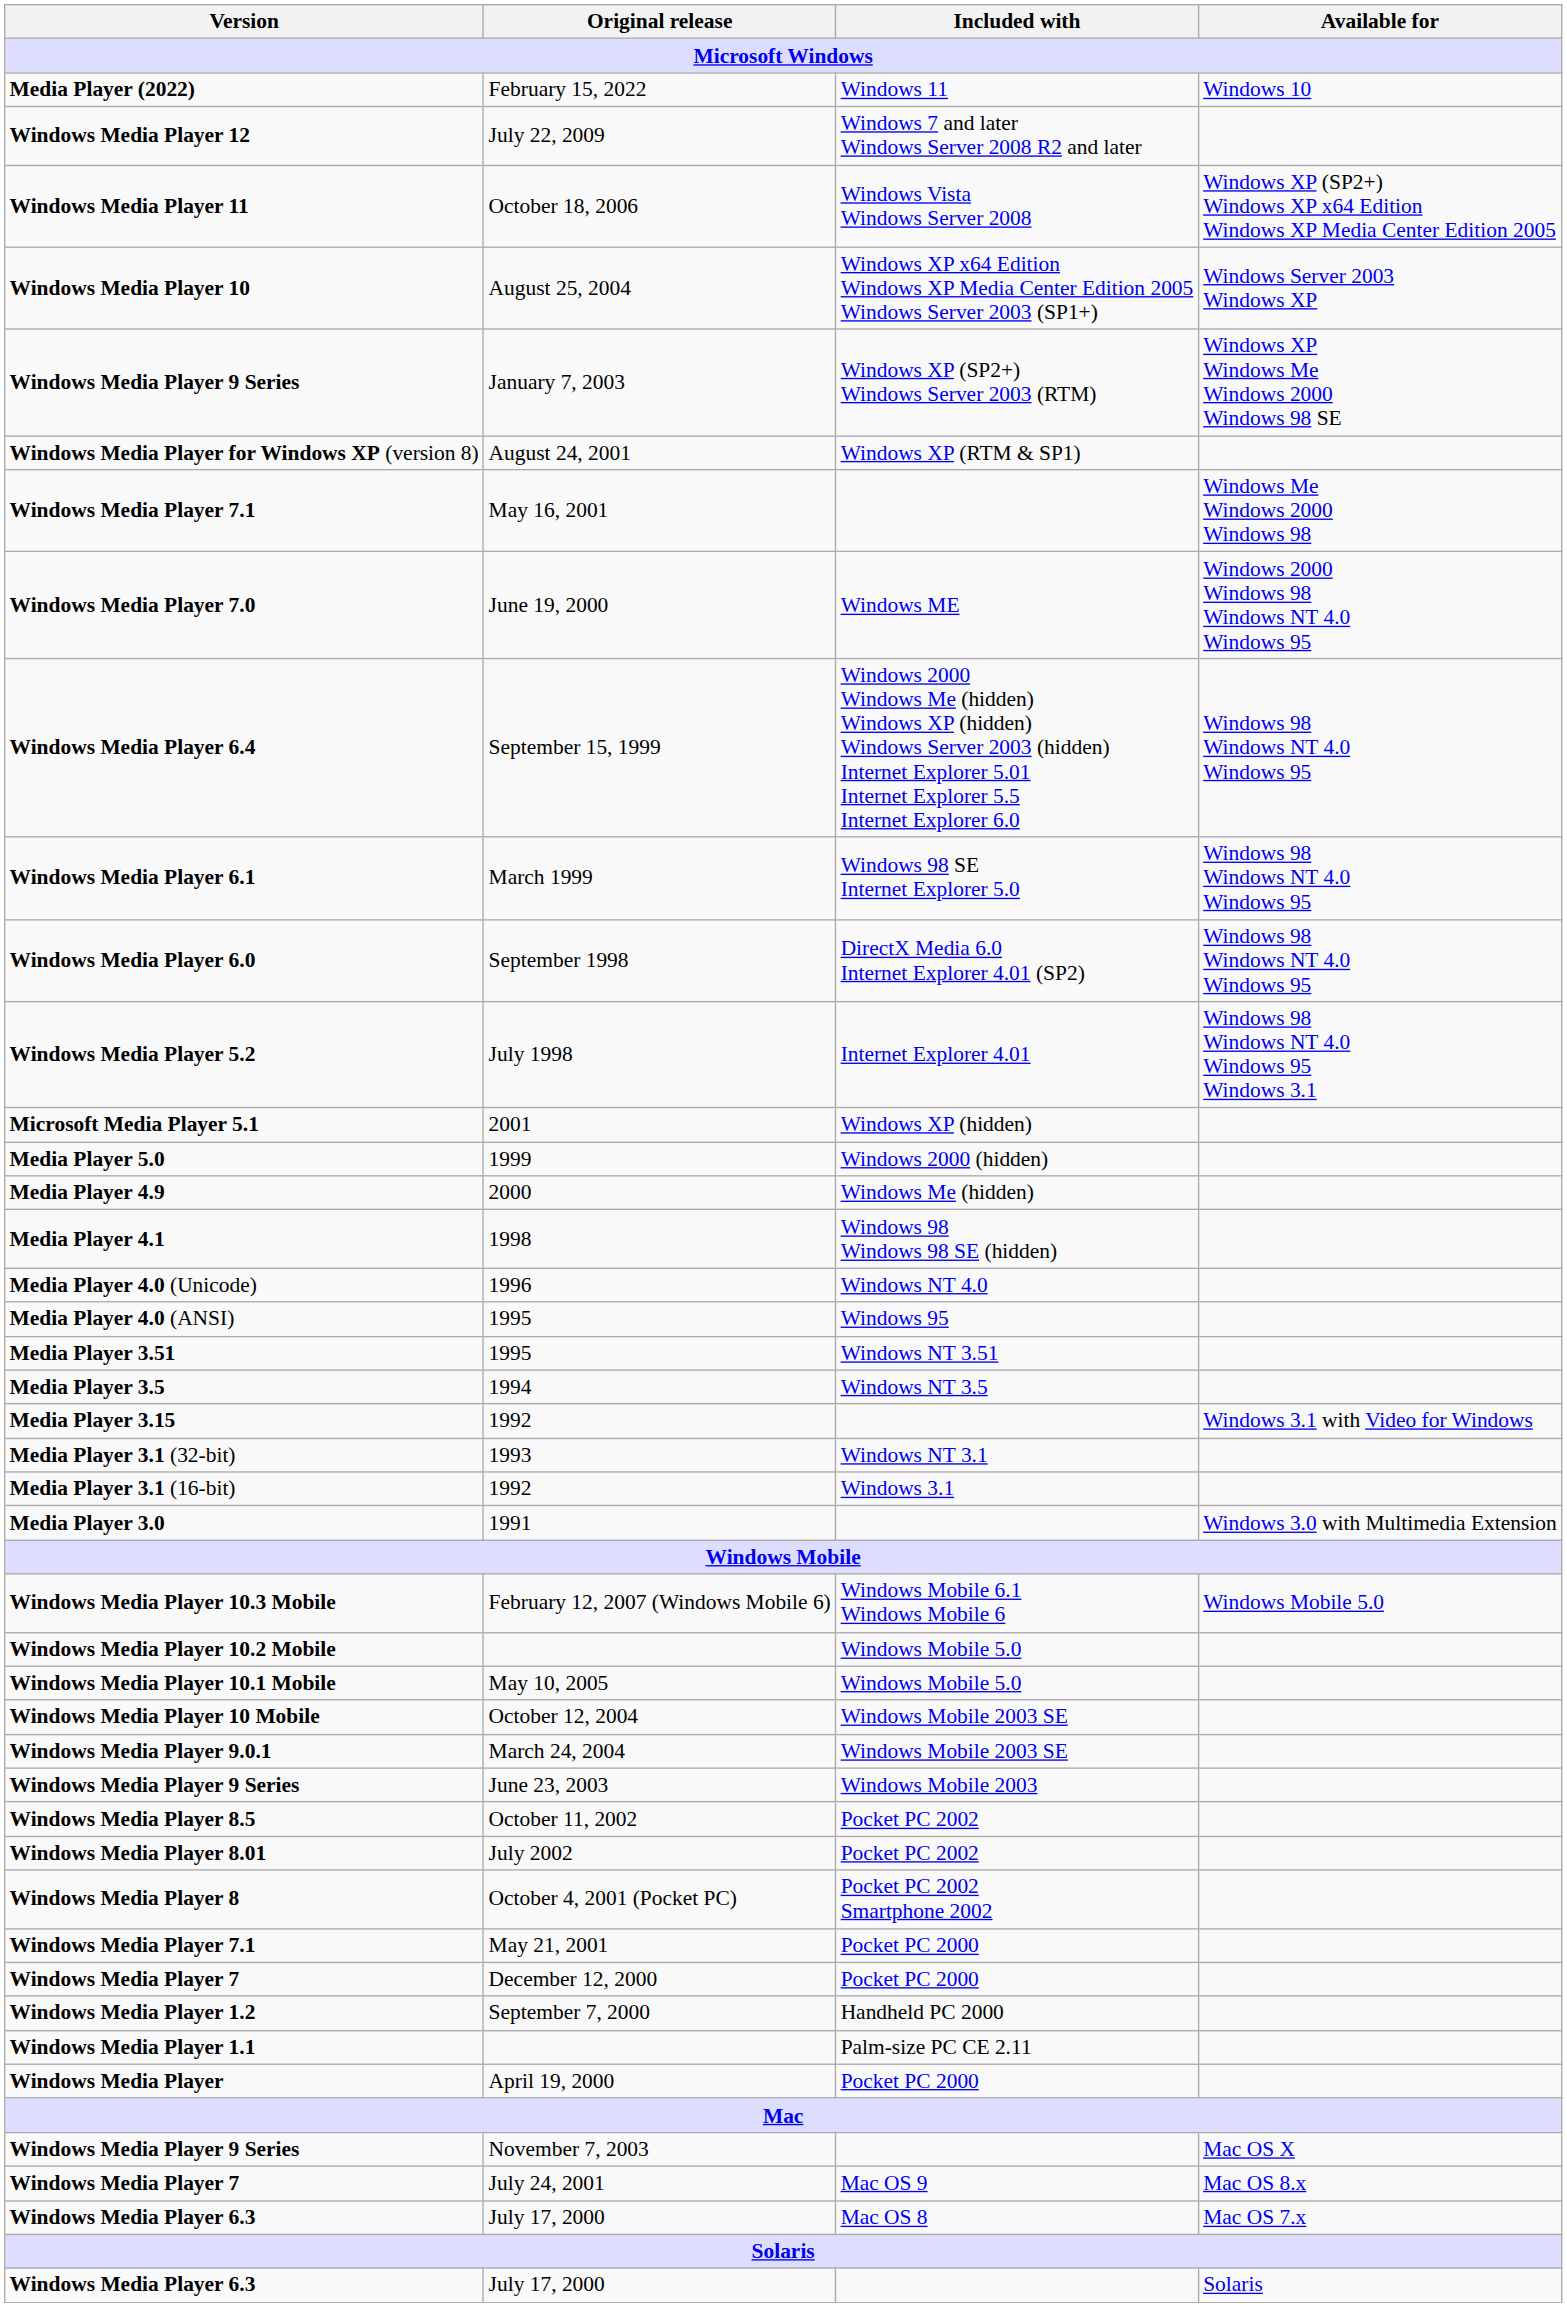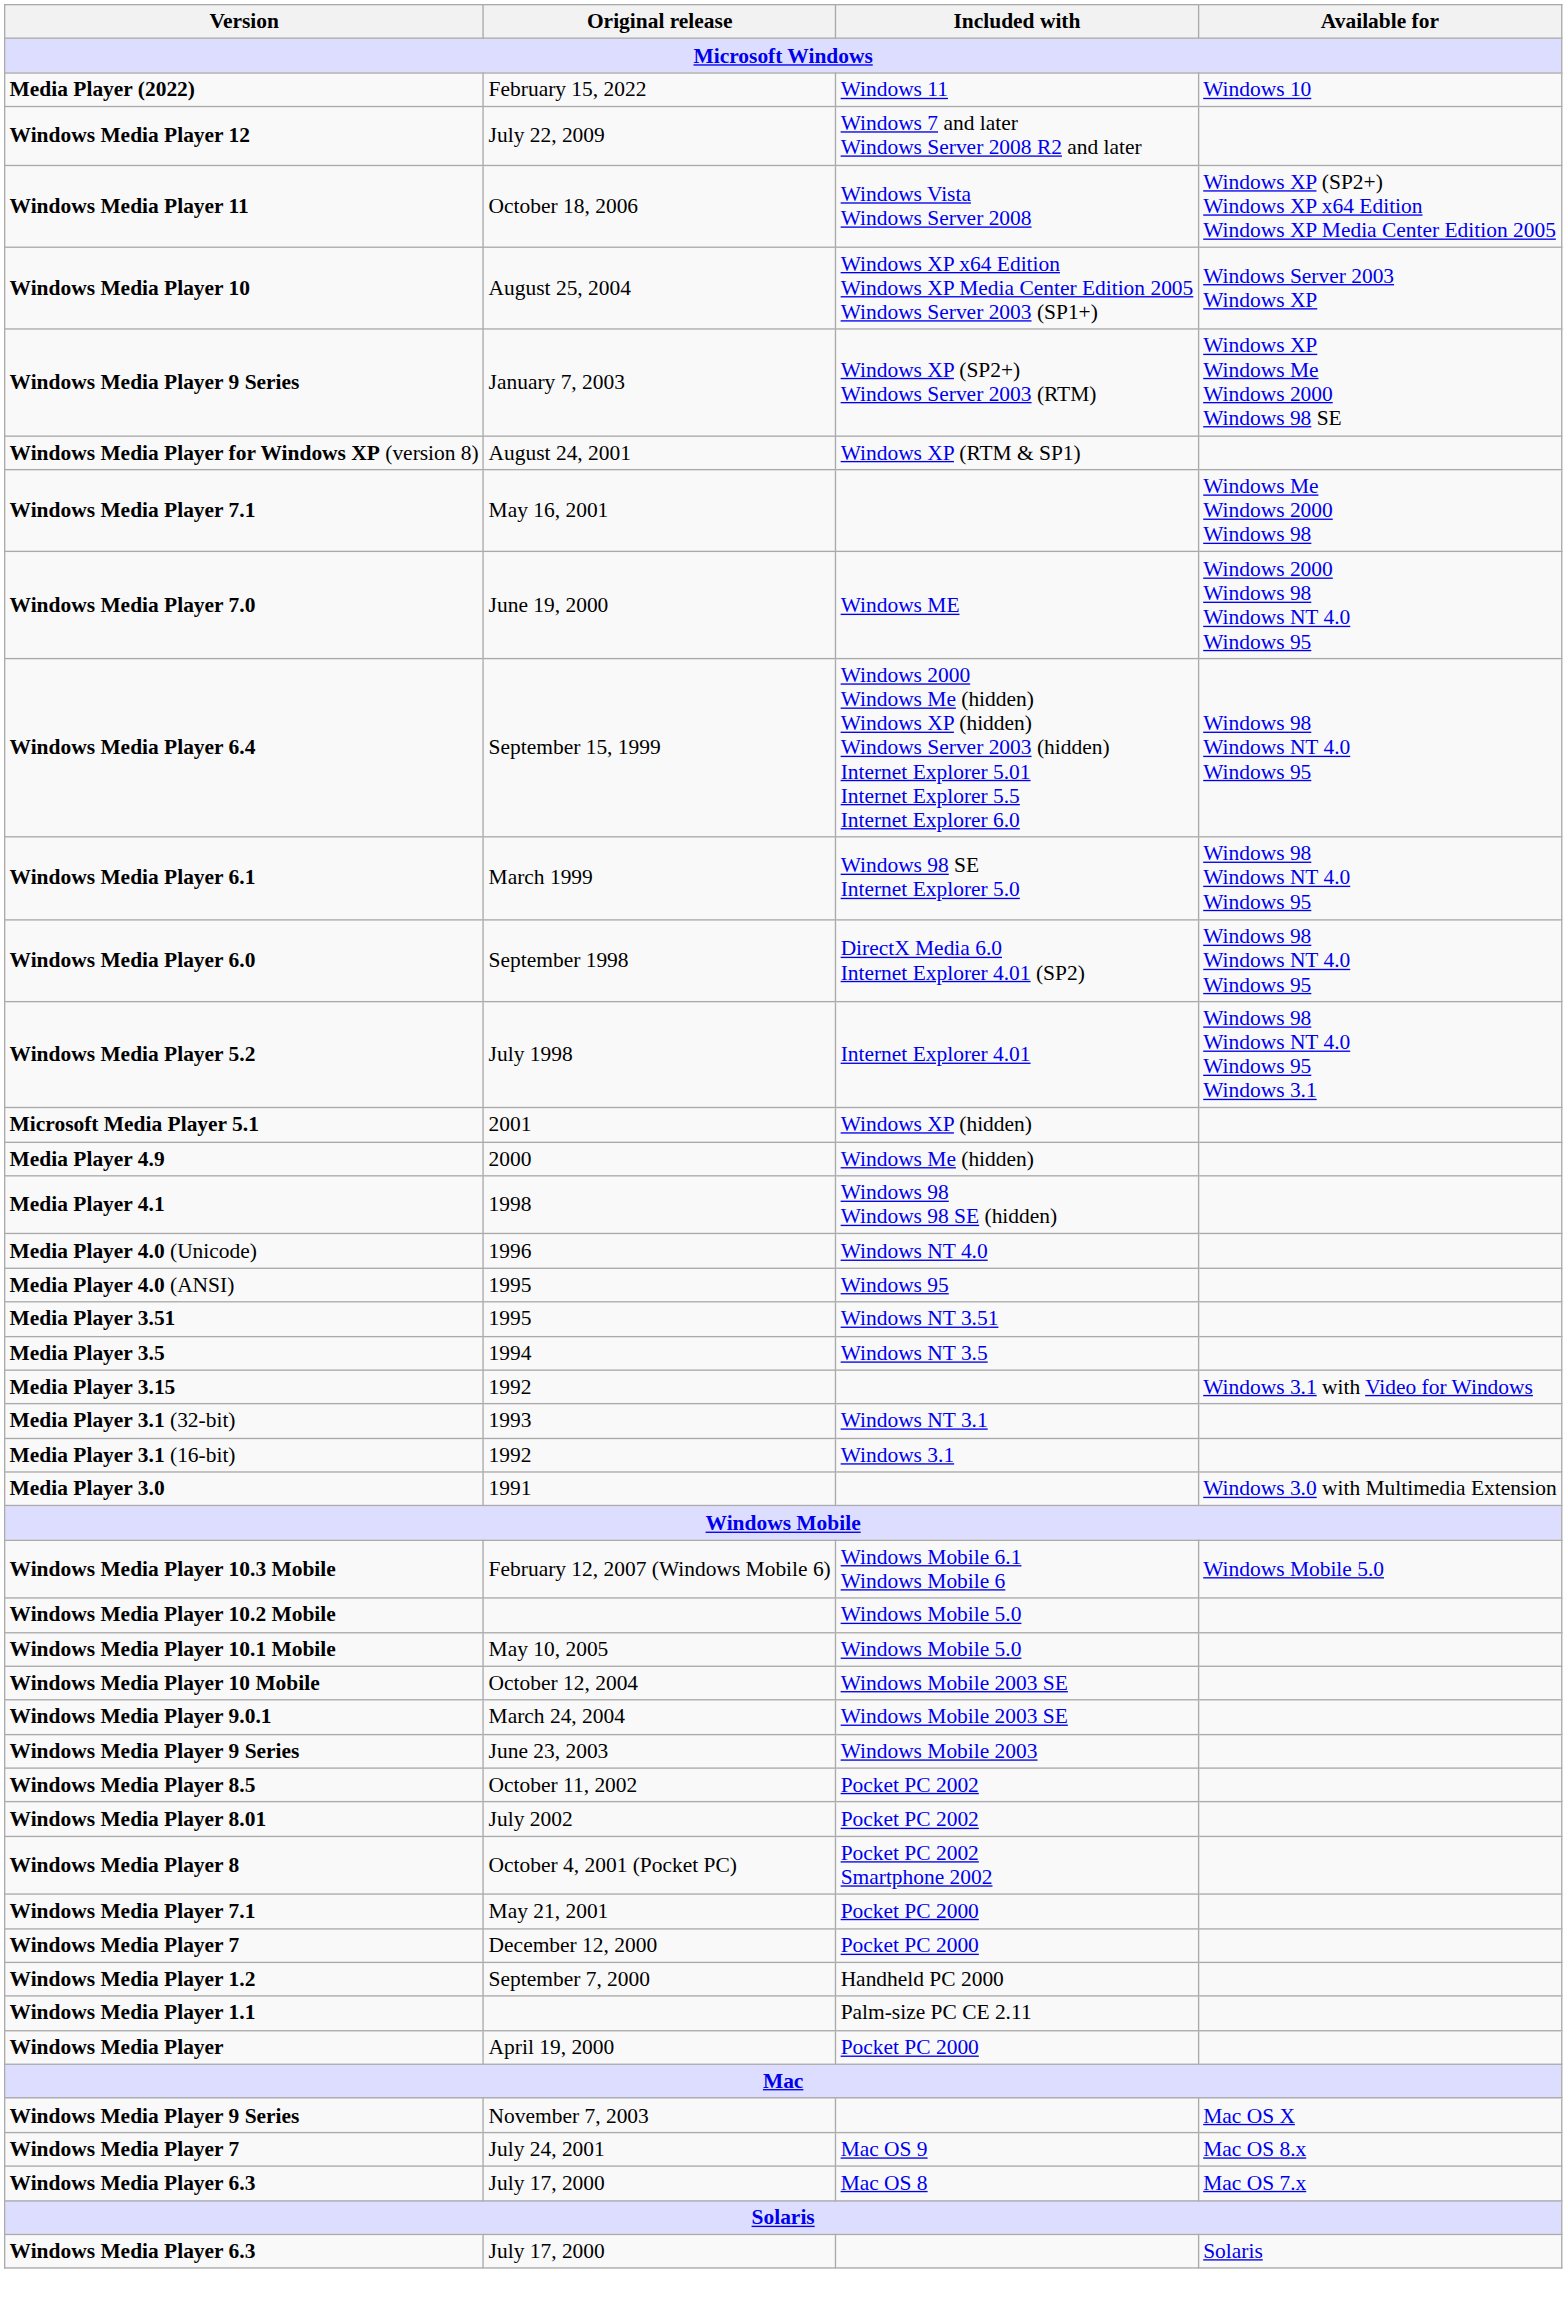 <table class = "wikitable">
 <tr>
 <th>Version</th>
 <th>Original release</th>
 <th>Included with</th>
 <th>Available for</th>
 </tr>
 <tr>
 <th colspan="4" style="text-align:center; background:#ddf;"><a href='#'>Microsoft Windows</a></th>
 </tr>
 <tr>
 <td><strong>Media Player (2022)</strong></td>
 <td>February 15, 2022</td>
 <td><a href='#'>Windows 11</a></td>
 <td><a href='#'>Windows 10</a></td>
 </tr>
 <tr>
 <td><strong>Windows Media Player 12</strong></td>
 <td>July 22, 2009</td>
 <td><a href='#'>Windows 7</a> and later<br> <a href='#'>Windows Server 2008 R2</a> and later</td>
 <td></td>
 </tr>
 <tr>
 <td><strong>Windows Media Player 11</strong></td>
 <td>October 18, 2006</td>
 <td><a href='#'>Windows Vista</a><br><a href='#'>Windows Server 2008</a></td>
 <td><a href='#'>Windows XP</a> (SP2+)<br><a href='#'>Windows XP x64 Edition</a><br><a href='#'>Windows XP Media Center Edition 2005</a></td>
 </tr>
 <tr>
 <td><strong>Windows Media Player 10</strong></td>
 <td>August 25, 2004</td>
 <td><a href='#'>Windows XP x64 Edition</a><br><a href='#'>Windows XP Media Center Edition 2005</a><br><a href='#'>Windows Server 2003</a> (SP1+)</td>
 <td><a href='#'>Windows Server 2003</a><br><a href='#'>Windows XP</a></td>
 </tr>
 <tr>
 <td><strong>Windows Media Player 9 Series</strong></td>
 <td>January 7, 2003</td>
 <td><a href='#'>Windows XP</a> (SP2+)<br><a href='#'>Windows Server 2003</a> (RTM)</td>
 <td><a href='#'>Windows XP</a><br><a href='#'>Windows Me</a><br><a href='#'>Windows 2000</a><br><a href='#'>Windows 98</a> SE</td>
 </tr>
 <tr>
 <td><strong>Windows Media Player for Windows XP</strong> (version 8)</td>
 <td>August 24, 2001</td>
 <td><a href='#'>Windows XP</a> (RTM & SP1)</td>
 <td></td>
 </tr>
 <tr>
 <td><strong>Windows Media Player 7.1</strong></td>
 <td>May 16, 2001</td>
 <td></td>
 <td><a href='#'>Windows Me</a><br><a href='#'>Windows 2000</a><br><a href='#'>Windows 98</a></td>
 </tr>
 <tr>
 <td><strong>Windows Media Player 7.0</strong></td>
 <td>June 19, 2000</td>
 <td><a href='#'>Windows ME</a></td>
 <td><a href='#'>Windows 2000</a><br><a href='#'>Windows 98</a><br><a href='#'>Windows NT 4.0</a><br><a href='#'>Windows 95</a></td>
 </tr>
 <tr>
 <td><strong>Windows Media Player 6.4</strong></td>
 <td>September 15, 1999</td>
 <td><a href='#'>Windows 2000</a><br><a href='#'>Windows Me</a> (hidden)<br><a href='#'>Windows XP</a> (hidden)<br><a href='#'>Windows Server 2003</a> (hidden)<br><a href='#'>Internet Explorer 5.01</a><br><a href='#'>Internet Explorer 5.5</a><br><a href='#'>Internet Explorer 6.0</a></td>
 <td><a href='#'>Windows 98</a><br><a href='#'>Windows NT 4.0</a><br><a href='#'>Windows 95</a></td>
 </tr>
 <tr>
 <td><strong>Windows Media Player 6.1</strong></td>
 <td>March 1999</td>
 <td><a href='#'>Windows 98</a> SE<br><a href='#'>Internet Explorer 5.0</a></td>
 <td><a href='#'>Windows 98</a> <br><a href='#'>Windows NT 4.0</a><br><a href='#'>Windows 95</a></td>
 </tr>
 <tr>
 <td><strong>Windows Media Player 6.0</strong></td>
 <td>September 1998</td>
 <td><a href='#'>DirectX Media 6.0</a><br><a href='#'>Internet Explorer 4.01</a> (SP2)</td>
 <td><a href='#'>Windows 98</a><br><a href='#'>Windows NT 4.0</a><br><a href='#'>Windows 95</a></td>
 </tr>
 <tr>
 <td><strong>Windows Media Player 5.2</strong></td>
 <td>July 1998</td>
 <td><a href='#'>Internet Explorer 4.01</a></td>
 <td><a href='#'>Windows 98</a><br><a href='#'>Windows NT 4.0</a><br><a href='#'>Windows 95</a><br><a href='#'>Windows 3.1</a></td>
 </tr>
 <tr>
 <td><strong>Microsoft Media Player 5.1</strong></td>
 <td>2001</td>
 <td><a href='#'>Windows XP</a> (hidden)</td>
-<td></td>
-</tr>
-<tr>
-<td><strong>Media Player 5.0</strong></td>
-<td>1999</td>
-<td><a href='#'>Windows 2000</a> (hidden)</td>
 <td></td>
 </tr>
 <tr>
 <td><strong>Media Player 4.9</strong></td>
 <td>2000</td>
 <td><a href='#'>Windows Me</a> (hidden)</td>
 <td></td>
 </tr>
 <tr>
 <td><strong>Media Player 4.1</strong></td>
 <td>1998</td>
 <td><a href='#'>Windows 98</a><br><a href='#'>Windows 98 SE</a> (hidden)</td>
 <td></td>
 </tr>
 <tr>
 <td><strong>Media Player 4.0</strong> (Unicode)</td>
 <td>1996</td>
 <td><a href='#'>Windows NT 4.0</a></td>
 <td></td>
 </tr>
 <tr>
 <td><strong>Media Player 4.0</strong> (ANSI)</td>
 <td>1995</td>
 <td><a href='#'>Windows 95</a></td>
 <td></td>
 </tr>
 <tr>
 <td><strong>Media Player 3.51</strong></td>
 <td>1995</td>
 <td><a href='#'>Windows NT 3.51</a></td>
 <td></td>
 </tr>
 <tr>
 <td><strong>Media Player 3.5</strong></td>
 <td>1994</td>
 <td><a href='#'>Windows NT 3.5</a></td>
 <td></td>
 </tr>
 <tr>
 <td><strong>Media Player 3.15</strong></td>
 <td>1992</td>
 <td></td>
 <td><a href='#'>Windows 3.1</a> with <a href='#'>Video for Windows</a></td>
 </tr>
 <tr>
 <td><strong>Media Player 3.1</strong> (32-bit)</td>
 <td>1993</td>
 <td><a href='#'>Windows NT 3.1</a></td>
 <td></td>
 </tr>
 <tr>
 <td><strong>Media Player 3.1</strong> (16-bit)</td>
 <td>1992</td>
 <td><a href='#'>Windows 3.1</a></td>
 <td></td>
 </tr>
 <tr>
 <td><strong>Media Player 3.0</strong></td>
 <td>1991</td>
 <td></td>
 <td><a href='#'>Windows 3.0</a> with Multimedia Extension</td>
 </tr>
 <tr>
 <th colspan="4" style="text-align:center; background:#ddf;"><a href='#'>Windows Mobile</a></th>
 </tr>
 <tr>
 <td><strong>Windows Media Player 10.3 Mobile</strong></td>
 <td>February 12, 2007 (Windows Mobile 6)</td>
 <td><a href='#'>Windows Mobile 6.1</a><br><a href='#'>Windows Mobile 6</a></td>
 <td><a href='#'>Windows Mobile 5.0</a></td>
 </tr>
 <tr>
 <td><strong>Windows Media Player 10.2 Mobile</strong></td>
 <td></td>
 <td><a href='#'>Windows Mobile 5.0</a></td>
 <td></td>
 </tr>
 <tr>
 <td><strong>Windows Media Player 10.1 Mobile</strong></td>
 <td>May 10, 2005</td>
 <td><a href='#'>Windows Mobile 5.0</a></td>
 <td></td>
 </tr>
 <tr>
 <td><strong>Windows Media Player 10 Mobile</strong></td>
 <td>October 12, 2004</td>
 <td><a href='#'>Windows Mobile 2003 SE</a></td>
 <td></td>
 </tr>
 <tr>
 <td><strong>Windows Media Player 9.0.1</strong></td>
 <td>March 24, 2004</td>
 <td><a href='#'>Windows Mobile 2003 SE</a></td>
 <td></td>
 </tr>
 <tr>
 <td><strong>Windows Media Player 9 Series</strong></td>
 <td>June 23, 2003</td>
 <td><a href='#'>Windows Mobile 2003</a></td>
 <td></td>
 </tr>
 <tr>
 <td><strong>Windows Media Player 8.5</strong></td>
 <td>October 11, 2002</td>
 <td><a href='#'>Pocket PC 2002</a></td>
 <td></td>
 </tr>
 <tr>
 <td><strong>Windows Media Player 8.01</strong></td>
 <td>July 2002</td>
 <td><a href='#'>Pocket PC 2002</a></td>
 <td></td>
 </tr>
 <tr>
 <td><strong>Windows Media Player 8</strong></td>
 <td>October 4, 2001 (Pocket PC)</td>
 <td><a href='#'>Pocket PC 2002</a><br><a href='#'>Smartphone 2002</a></td>
 <td></td>
 </tr>
 <tr>
 <td><strong>Windows Media Player 7.1</strong></td>
 <td>May 21, 2001</td>
 <td><a href='#'>Pocket PC 2000</a></td>
 <td></td>
 </tr>
 <tr>
 <td><strong>Windows Media Player 7</strong></td>
 <td>December 12, 2000</td>
 <td><a href='#'>Pocket PC 2000</a></td>
 <td></td>
 </tr>
 <tr>
 <td><strong>Windows Media Player 1.2</strong></td>
 <td>September 7, 2000</td>
 <td>Handheld PC 2000</td>
 <td></td>
 </tr>
 <tr>
 <td><strong>Windows Media Player 1.1</strong></td>
 <td></td>
 <td>Palm-size PC CE 2.11</td>
 <td></td>
 </tr>
 <tr>
 <td><strong>Windows Media Player</strong></td>
 <td>April 19, 2000</td>
 <td><a href='#'>Pocket PC 2000</a></td>
 <td></td>
 </tr>
 <tr>
 <th colspan="4" style="text-align:center; background:#ddf;"><a href='#'>Mac</a></th>
 </tr>
 <tr>
 <td><strong>Windows Media Player 9 Series</strong></td>
 <td>November 7, 2003</td>
 <td></td>
 <td><a href='#'>Mac OS X</a></td>
 </tr>
 <tr>
 <td><strong>Windows Media Player 7</strong></td>
 <td>July 24, 2001</td>
 <td><a href='#'>Mac OS 9</a></td>
 <td><a href='#'>Mac OS 8.x</a></td>
 </tr>
 <tr>
 <td><strong>Windows Media Player 6.3</strong></td>
 <td>July 17, 2000</td>
 <td><a href='#'>Mac OS 8</a></td>
 <td><a href='#'>Mac OS 7.x</a></td>
 </tr>
 <tr>
 <th colspan="4" style="text-align:center; background:#ddf;"><a href='#'>Solaris</a></th>
 </tr>
 <tr>
 <td><strong>Windows Media Player 6.3</strong></td>
 <td>July 17, 2000</td>
 <td></td>
 <td><a href='#'>Solaris</a></td>
 </tr>
 </table>
